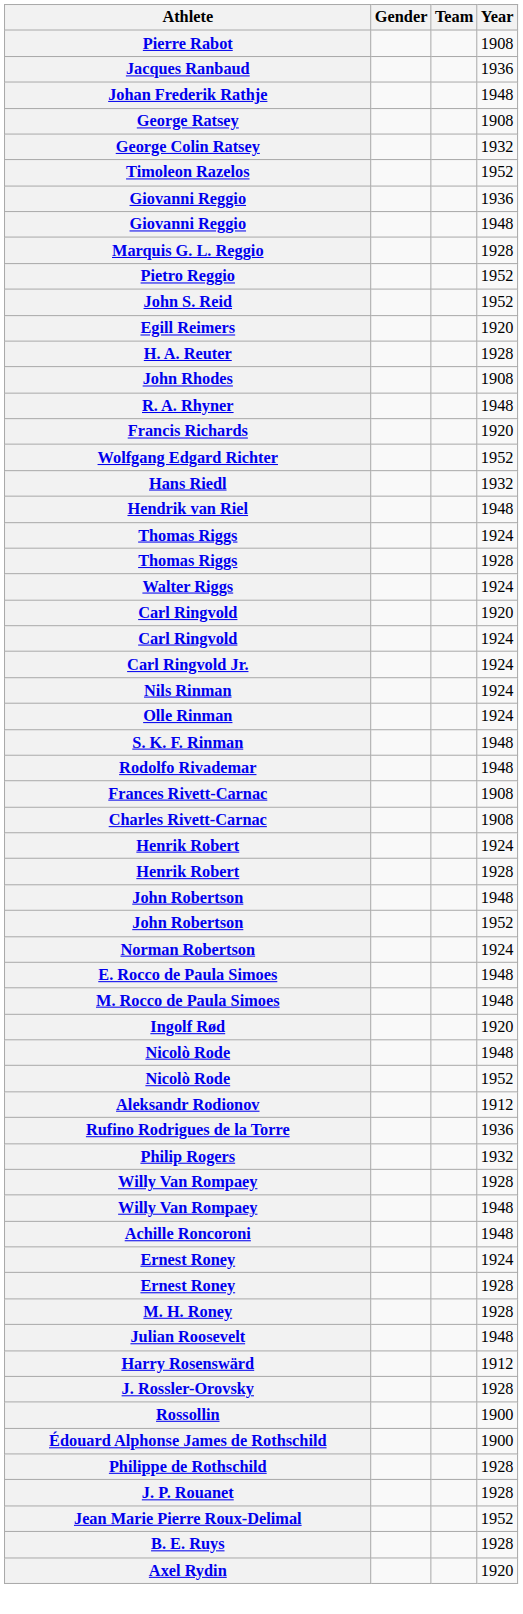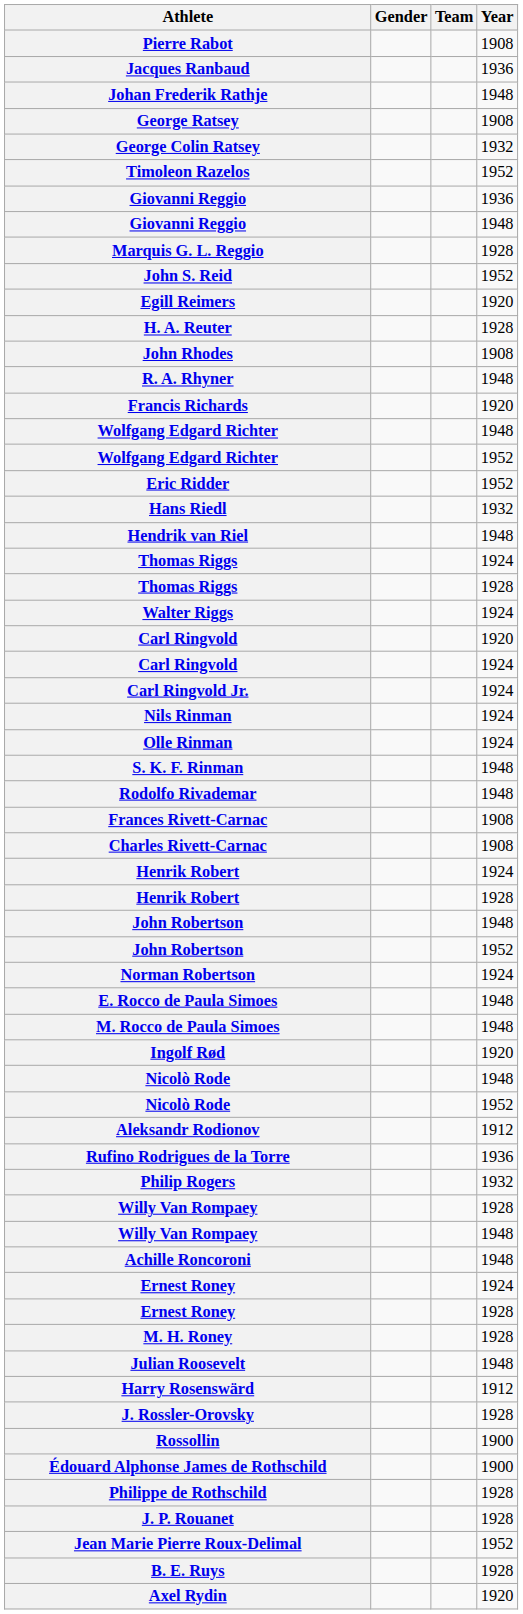 <table class="wikitable plainrowheaders">
 <tr>
 <th scope="col" style="width:22em">Athlete</th>
 <th scope="col">Gender</th>
 <th scope="col">Team</th>
 <th scope="col">Year</th>
 </tr>
 <tr>
 <th scope="row"><a href='#'>Pierre Rabot</a></th>
 <td style="text-align:center"></td>
 <td></td>
 <td>1908</td>
 </tr>
 <tr>
 <th scope="row"><a href='#'>Jacques Ranbaud</a></th>
 <td style="text-align:center"></td>
 <td></td>
 <td>1936</td>
 </tr>
 <tr>
 <th scope="row"><a href='#'>Johan Frederik Rathje</a></th>
 <td style="text-align:center"></td>
 <td></td>
 <td>1948</td>
 </tr>
 <tr>
 <th scope="row"><a href='#'>George Ratsey</a></th>
 <td style="text-align:center"></td>
 <td></td>
 <td>1908</td>
 </tr>
 <tr>
 <th scope="row"><a href='#'>George Colin Ratsey</a></th>
 <td style="text-align:center"></td>
 <td></td>
 <td>1932</td>
 </tr>
 <tr>
 <th scope="row"><a href='#'>Timoleon Razelos</a></th>
 <td style="text-align:center"></td>
 <td></td>
 <td>1952</td>
 </tr>
 <tr>
 <th scope="row"><a href='#'>Giovanni Reggio</a></th>
 <td style="text-align:center"></td>
 <td></td>
 <td>1936</td>
 </tr>
 <tr>
 <th scope="row"><a href='#'>Giovanni Reggio</a></th>
 <td style="text-align:center"></td>
 <td></td>
 <td>1948</td>
 </tr>
 <tr>
 <th scope="row"><a href='#'>Marquis G. L. Reggio</a></th>
 <td style="text-align:center"></td>
 <td></td>
 <td>1928</td>
 </tr>
 <tr>
-<th scope="row"><a href='#'>Pietro Reggio</a></th>
-<td style="text-align:center"></td>
-<td></td>
-<td>1952</td>
-</tr>
-<tr>
 <th scope="row"><a href='#'>John S. Reid</a></th>
 <td style="text-align:center"></td>
 <td></td>
 <td>1952</td>
 </tr>
 <tr>
 <th scope="row"><a href='#'>Egill Reimers</a></th>
 <td style="text-align:center"></td>
 <td></td>
 <td>1920</td>
 </tr>
 <tr>
 <th scope="row"><a href='#'>H. A. Reuter</a></th>
 <td style="text-align:center"></td>
 <td></td>
 <td>1928</td>
 </tr>
 <tr>
 <th scope="row"><a href='#'>John Rhodes</a></th>
 <td style="text-align:center"></td>
 <td></td>
 <td>1908</td>
 </tr>
 <tr>
 <th scope="row"><a href='#'>R. A. Rhyner</a></th>
 <td style="text-align:center"></td>
 <td></td>
 <td>1948</td>
 </tr>
 <tr>
 <th scope="row"><a href='#'>Francis Richards</a></th>
 <td style="text-align:center"></td>
 <td></td>
 <td>1920</td>
 </tr>
 <tr>
 <th scope="row"><a href='#'>Wolfgang Edgard Richter</a></th>
+<td style="text-align:center"></td>
+<td></td>
+<td>1948</td>
+</tr>
+<tr>
+<th scope="row"><a href='#'>Wolfgang Edgard Richter</a></th>
+<td style="text-align:center"></td>
+<td></td>
+<td>1952</td>
+</tr>
+<tr>
+<th scope="row"><a href='#'>Eric Ridder</a></th>
 <td style="text-align:center"></td>
 <td></td>
 <td>1952</td>
 </tr>
 <tr>
 <th scope="row"><a href='#'>Hans Riedl</a></th>
 <td style="text-align:center"></td>
 <td></td>
 <td>1932</td>
 </tr>
 <tr>
 <th scope="row"><a href='#'>Hendrik van Riel</a></th>
 <td style="text-align:center"></td>
 <td></td>
 <td>1948</td>
 </tr>
 <tr>
 <th scope="row"><a href='#'>Thomas Riggs</a></th>
 <td style="text-align:center"></td>
 <td></td>
 <td>1924</td>
 </tr>
 <tr>
 <th scope="row"><a href='#'>Thomas Riggs</a></th>
 <td style="text-align:center"></td>
 <td></td>
 <td>1928</td>
 </tr>
 <tr>
 <th scope="row"><a href='#'>Walter Riggs</a></th>
 <td style="text-align:center"></td>
 <td></td>
 <td>1924</td>
 </tr>
 <tr>
 <th scope="row"><a href='#'>Carl Ringvold</a></th>
 <td style="text-align:center"></td>
 <td></td>
 <td>1920</td>
 </tr>
 <tr>
 <th scope="row"><a href='#'>Carl Ringvold</a></th>
 <td style="text-align:center"></td>
 <td></td>
 <td>1924</td>
 </tr>
 <tr>
 <th scope="row"><a href='#'>Carl Ringvold Jr.</a></th>
 <td style="text-align:center"></td>
 <td></td>
 <td>1924</td>
 </tr>
 <tr>
 <th scope="row"><a href='#'>Nils Rinman</a></th>
 <td style="text-align:center"></td>
 <td></td>
 <td>1924</td>
 </tr>
 <tr>
 <th scope="row"><a href='#'>Olle Rinman</a></th>
 <td style="text-align:center"></td>
 <td></td>
 <td>1924</td>
 </tr>
 <tr>
 <th scope="row"><a href='#'>S. K. F. Rinman</a></th>
 <td style="text-align:center"></td>
 <td></td>
 <td>1948</td>
 </tr>
 <tr>
 <th scope="row"><a href='#'>Rodolfo Rivademar</a></th>
 <td style="text-align:center"></td>
 <td></td>
 <td>1948</td>
 </tr>
 <tr>
 <th scope="row"><a href='#'>Frances Rivett-Carnac</a></th>
 <td style="text-align:center"></td>
 <td></td>
 <td>1908</td>
 </tr>
 <tr>
 <th scope="row"><a href='#'>Charles Rivett-Carnac</a></th>
 <td style="text-align:center"></td>
 <td></td>
 <td>1908</td>
 </tr>
 <tr>
 <th scope="row"><a href='#'>Henrik Robert</a></th>
 <td style="text-align:center"></td>
 <td></td>
 <td>1924</td>
 </tr>
 <tr>
 <th scope="row"><a href='#'>Henrik Robert</a></th>
 <td style="text-align:center"></td>
 <td></td>
 <td>1928</td>
 </tr>
 <tr>
 <th scope="row"><a href='#'>John Robertson</a></th>
 <td style="text-align:center"></td>
 <td></td>
 <td>1948</td>
 </tr>
 <tr>
 <th scope="row"><a href='#'>John Robertson</a></th>
 <td style="text-align:center"></td>
 <td></td>
 <td>1952</td>
 </tr>
 <tr>
 <th scope="row"><a href='#'>Norman Robertson</a></th>
 <td style="text-align:center"></td>
 <td></td>
 <td>1924</td>
 </tr>
 <tr>
 <th scope="row"><a href='#'>E. Rocco de Paula Simoes</a></th>
 <td style="text-align:center"></td>
 <td></td>
 <td>1948</td>
 </tr>
 <tr>
 <th scope="row"><a href='#'>M. Rocco de Paula Simoes</a></th>
 <td style="text-align:center"></td>
 <td></td>
 <td>1948</td>
 </tr>
 <tr>
 <th scope="row"><a href='#'>Ingolf Rød</a></th>
 <td style="text-align:center"></td>
 <td></td>
 <td>1920</td>
 </tr>
 <tr>
 <th scope="row"><a href='#'>Nicolò Rode</a></th>
 <td style="text-align:center"></td>
 <td></td>
 <td>1948</td>
 </tr>
 <tr>
 <th scope="row"><a href='#'>Nicolò Rode</a></th>
 <td style="text-align:center"></td>
 <td></td>
 <td>1952</td>
 </tr>
 <tr>
 <th scope="row"><a href='#'>Aleksandr Rodionov</a></th>
 <td style="text-align:center"></td>
 <td></td>
 <td>1912</td>
 </tr>
 <tr>
 <th scope="row"><a href='#'>Rufino Rodrigues de la Torre</a></th>
 <td style="text-align:center"></td>
 <td></td>
 <td>1936</td>
 </tr>
 <tr>
 <th scope="row"><a href='#'>Philip Rogers</a></th>
 <td style="text-align:center"></td>
 <td></td>
 <td>1932</td>
 </tr>
 <tr>
 <th scope="row"><a href='#'>Willy Van Rompaey</a></th>
 <td style="text-align:center"></td>
 <td></td>
 <td>1928</td>
 </tr>
 <tr>
 <th scope="row"><a href='#'>Willy Van Rompaey</a></th>
 <td style="text-align:center"></td>
 <td></td>
 <td>1948</td>
 </tr>
 <tr>
 <th scope="row"><a href='#'>Achille Roncoroni</a></th>
 <td style="text-align:center"></td>
 <td></td>
 <td>1948</td>
 </tr>
 <tr>
 <th scope="row"><a href='#'>Ernest Roney</a></th>
 <td style="text-align:center"></td>
 <td></td>
 <td>1924</td>
 </tr>
 <tr>
 <th scope="row"><a href='#'>Ernest Roney</a></th>
 <td style="text-align:center"></td>
 <td></td>
 <td>1928</td>
 </tr>
 <tr>
 <th scope="row"><a href='#'>M. H. Roney</a></th>
 <td style="text-align:center"></td>
 <td></td>
 <td>1928</td>
 </tr>
 <tr>
 <th scope="row"><a href='#'>Julian Roosevelt</a></th>
 <td style="text-align:center"></td>
 <td></td>
 <td>1948</td>
 </tr>
 <tr>
 <th scope="row"><a href='#'>Harry Rosenswärd</a></th>
 <td style="text-align:center"></td>
 <td></td>
 <td>1912</td>
 </tr>
 <tr>
 <th scope="row"><a href='#'>J. Rossler-Orovsky</a></th>
 <td style="text-align:center"></td>
 <td></td>
 <td>1928</td>
 </tr>
 <tr>
 <th scope="row"><a href='#'>Rossollin</a></th>
 <td style="text-align:center"></td>
 <td></td>
 <td>1900</td>
 </tr>
 <tr>
 <th scope="row"><a href='#'>Édouard Alphonse James de Rothschild</a></th>
 <td style="text-align:center"></td>
 <td></td>
 <td>1900</td>
 </tr>
 <tr>
 <th scope="row"><a href='#'>Philippe de Rothschild</a></th>
 <td style="text-align:center"></td>
 <td></td>
 <td>1928</td>
 </tr>
 <tr>
 <th scope="row"><a href='#'>J. P. Rouanet</a></th>
 <td style="text-align:center"></td>
 <td></td>
 <td>1928</td>
 </tr>
 <tr>
 <th scope="row"><a href='#'>Jean Marie Pierre Roux-Delimal</a></th>
 <td style="text-align:center"></td>
 <td></td>
 <td>1952</td>
 </tr>
 <tr>
 <th scope="row"><a href='#'>B. E. Ruys</a></th>
 <td style="text-align:center"></td>
 <td></td>
 <td>1928</td>
 </tr>
 <tr>
 <th scope="row"><a href='#'>Axel Rydin</a></th>
 <td style="text-align:center"></td>
 <td></td>
 <td>1920</td>
 </tr>
 </table>
